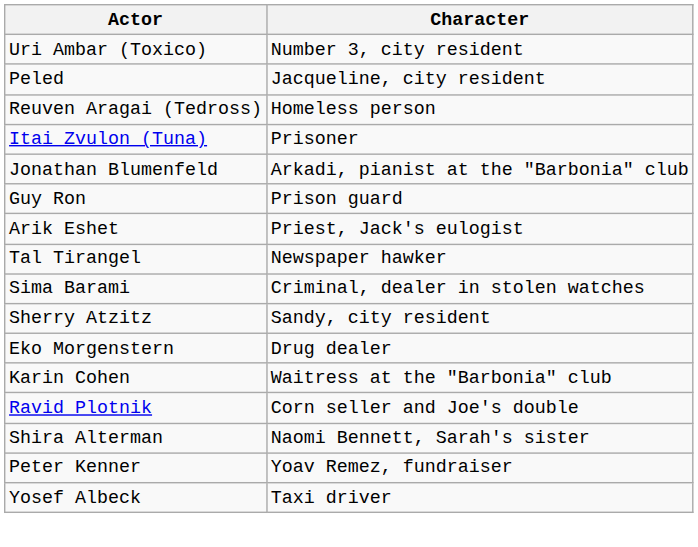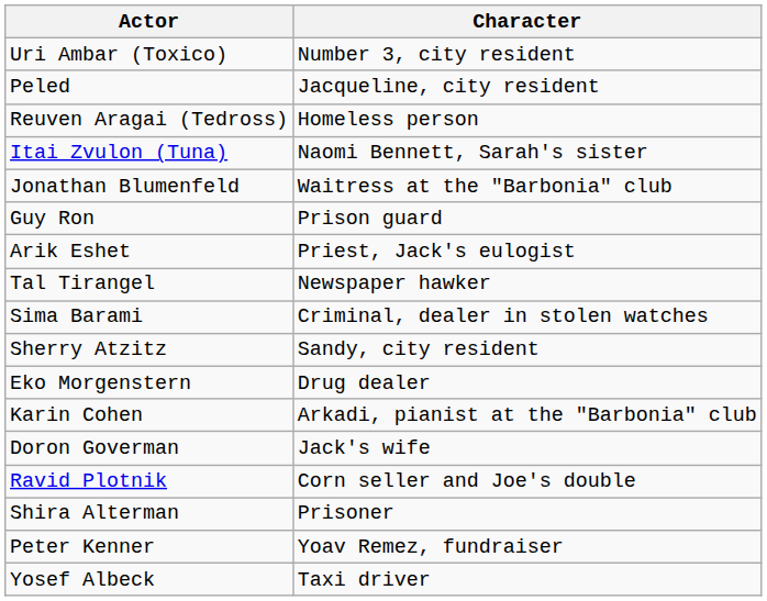 <table class="wikitable">
 <tr>
 <th>Actor</th>
 <th>Character</th>
 </tr>
 <tr>
 <td>Uri Ambar (Toxico)</td>
 <td>Number 3, city resident</td>
 </tr>
 <tr>
 <td>Peled</td>
 <td>Jacqueline, city resident</td>
 </tr>
 <tr>
 <td>Reuven Aragai (Tedross)</td>
 <td>Homeless person</td>
 </tr>
 <tr>
 <td><a href='#'>Itai Zvulon (Tuna)</a></td>
-<td>Prisoner</td>
+<td>Naomi Bennett, Sarah's sister</td>
 </tr>
 <tr>
 <td>Jonathan Blumenfeld</td>
-<td>Arkadi, pianist at the "Barbonia" club</td>
+<td>Waitress at the "Barbonia" club</td>
 </tr>
 <tr>
 <td>Guy Ron</td>
 <td>Prison guard</td>
 </tr>
 <tr>
 <td>Arik Eshet</td>
 <td>Priest, Jack's eulogist</td>
 </tr>
 <tr>
 <td>Tal Tirangel</td>
 <td>Newspaper hawker</td>
 </tr>
 <tr>
 <td>Sima Barami</td>
 <td>Criminal, dealer in stolen watches</td>
 </tr>
 <tr>
 <td>Sherry Atzitz</td>
 <td>Sandy, city resident</td>
 </tr>
 <tr>
 <td>Eko Morgenstern</td>
 <td>Drug dealer</td>
 </tr>
 <tr>
 <td>Karin Cohen</td>
-<td>Waitress at the "Barbonia" club</td>
+<td>Arkadi, pianist at the "Barbonia" club</td>
+</tr>
+<tr>
+<td>Doron Goverman</td>
+<td>Jack's wife</td>
 </tr>
 <tr>
 <td><a href='#'>Ravid Plotnik</a></td>
 <td>Corn seller and Joe's double</td>
 </tr>
 <tr>
 <td>Shira Alterman</td>
-<td>Naomi Bennett, Sarah's sister</td>
+<td>Prisoner</td>
 </tr>
 <tr>
 <td>Peter Kenner</td>
 <td>Yoav Remez, fundraiser</td>
 </tr>
 <tr>
 <td>Yosef Albeck</td>
 <td>Taxi driver</td>
 </tr>
 </table>
